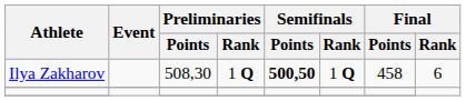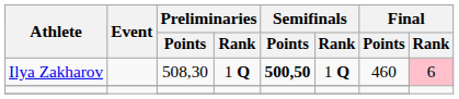 <table class="wikitable" style="font-size:90%;">
 <tr>
 <th rowspan=2>Athlete</th>
 <th rowspan=2>Event</th>
 <th colspan=2>Preliminaries</th>
 <th colspan=2>Semifinals</th>
 <th colspan=2>Final</th>
 </tr>
 <tr style="font-size:95%">
 <th>Points</th>
 <th>Rank</th>
 <th>Points</th>
 <th>Rank</th>
 <th>Points</th>
 <th>Rank</th>
 </tr>
 <tr align=center>
 <td align=left><a href='#'>Ilya Zakharov</a></td>
 <td align=left rowspan=2></td>
 <td>508,30</td>
 <td>1 <strong>Q</strong></td>
 <td><strong>500,50</strong></td>
 <td>1 <strong>Q</strong></td>
-<td>458</td>
-<td>6</td>
+<td>460</td>
+<td style="background: pink;">6</td>
 </tr>
 <tr align=center>
 </tr>
 <tr>
 </tr>
 <tr align=center>
 <td align=left></td>
 <td align=left rowspan=2></td>
 <td></td>
 <td></td>
 <td></td>
 <td></td>
 <td></td>
 </tr>
 <tr align=center>
 </tr>
 </table>
